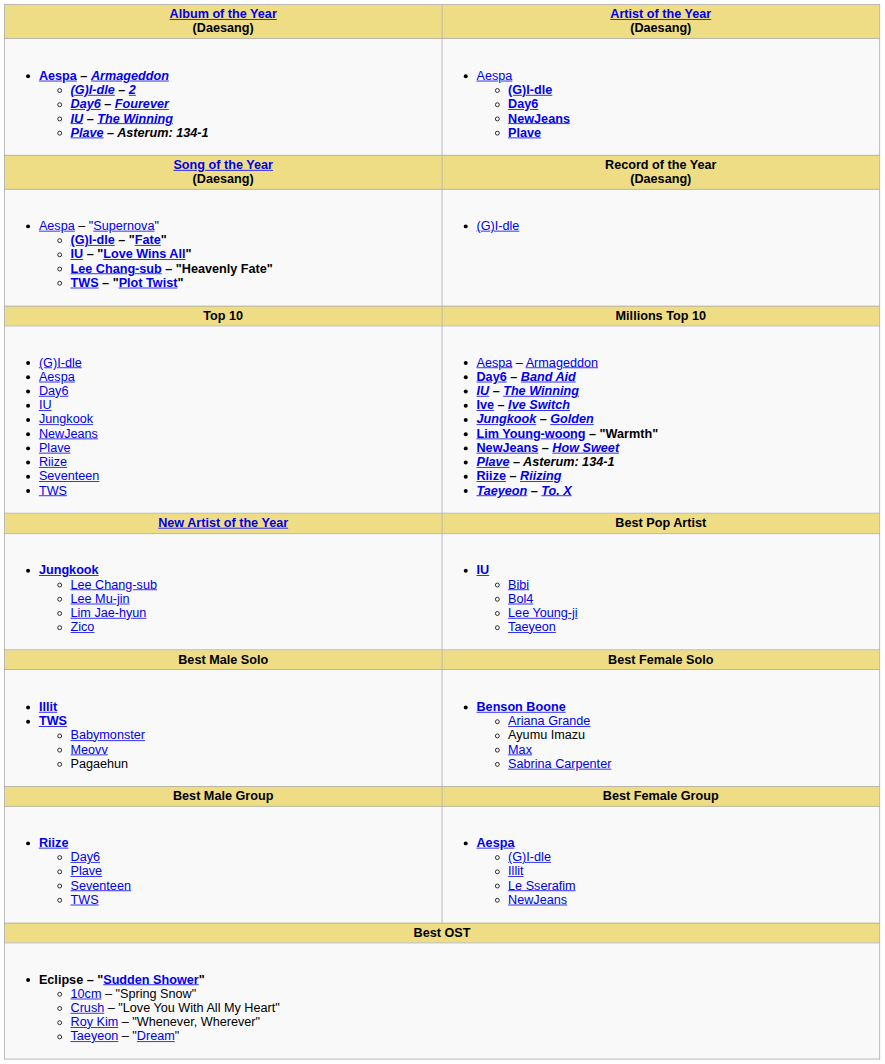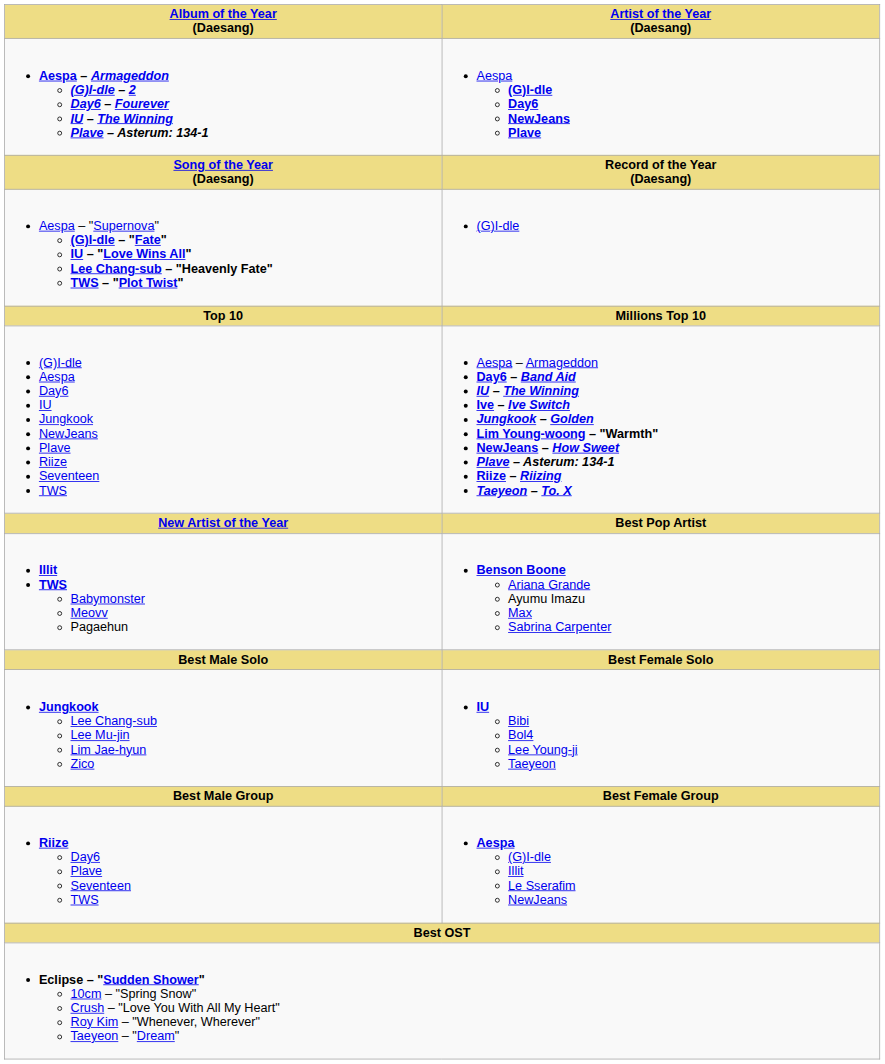 <table class="wikitable" style="width:70%">
 <tr>
 <th scope="col" style="background-color:#EEDD85; width:35%"><a href='#'>Album of the Year</a><br>(Daesang)</th>
 <th scope="col" style="background-color:#EEDD85; width:35%"><a href='#'>Artist of the Year</a><br>(Daesang)</th>
 </tr>
 <tr>
 <td style="vertical-align:top"><br><ul><li><strong><a href='#'>Aespa</a> – <em><a href='#'>Armageddon</a><strong><em><ul><li><a href='#'>(G)I-dle</a> – </em><a href='#'>2</a><em></li><li><a href='#'>Day6</a> – </em><a href='#'>Fourever</a><em></li><li><a href='#'>IU</a> – </em><a href='#'>The Winning</a><em></li><li><a href='#'>Plave</a> – </em>Asterum: 134-1<em></li></ul></li></ul></td>
 <td style="vertical-align:top"><br><ul><li></strong><a href='#'>Aespa</a><strong><ul><li><a href='#'>(G)I-dle</a></li><li><a href='#'>Day6</a></li><li><a href='#'>NewJeans</a></li><li><a href='#'>Plave</a></li></ul></li></ul></td>
 </tr>
 <tr>
 <th scope="col" style="background-color:#EEDD85; width:35%"><a href='#'>Song of the Year</a><br>(Daesang)</th>
 <th scope="col" style="background-color:#EEDD85; width:35%">Record of the Year<br>(Daesang)</th>
 </tr>
 <tr>
 <td style="vertical-align:top"><br><ul><li></strong><a href='#'>Aespa</a> – "<a href='#'>Supernova</a>"<strong><ul><li><a href='#'>(G)I-dle</a> – "<a href='#'>Fate</a>"</li><li><a href='#'>IU</a> – "<a href='#'>Love Wins All</a>"</li><li><a href='#'>Lee Chang-sub</a> – "Heavenly Fate"</li><li><a href='#'>TWS</a> – "<a href='#'>Plot Twist</a>"</li></ul></li></ul></td>
 <td style="vertical-align:top"><br><ul><li></strong><a href='#'>(G)I-dle</a><strong></li></ul></td>
 </tr>
 <tr>
 <th scope="col" style="background-color:#EEDD85; width:35%">Top 10</th>
 <th scope="col" style="background-color:#EEDD85; width:35%">Millions Top 10</th>
 </tr>
 <tr>
 <td style="vertical-align:top"><br><ul><li></strong><a href='#'>(G)I-dle</a><strong></li><li></strong><a href='#'>Aespa</a><strong></li><li></strong><a href='#'>Day6</a><strong></li><li></strong><a href='#'>IU</a><strong></li><li></strong><a href='#'>Jungkook</a><strong></li><li></strong><a href='#'>NewJeans</a><strong></li><li></strong><a href='#'>Plave</a><strong></li><li></strong><a href='#'>Riize</a><strong></li><li></strong><a href='#'>Seventeen</a><strong></li><li></strong><a href='#'>TWS</a><strong></li></ul></td>
 <td style="vertical-align:top"><br><ul><li></strong><a href='#'>Aespa</a> – </em><a href='#'>Armageddon</a></em></strong></li><li><strong><a href='#'>Day6</a> – <em><a href='#'>Band Aid</a><strong><em></li><li></strong><a href='#'>IU</a> – </em><a href='#'>The Winning</a></em></strong></li><li><strong><a href='#'>Ive</a> – <em><a href='#'>Ive Switch</a><strong><em></li><li></strong><a href='#'>Jungkook</a> – </em><a href='#'>Golden</a></em></strong></li><li><strong><a href='#'>Lim Young-woong</a> – "Warmth"</strong></li><li><strong><a href='#'>NewJeans</a> – <em><a href='#'>How Sweet</a><strong><em></li><li></strong><a href='#'>Plave</a> – </em>Asterum: 134-1</em></strong></li><li><strong><a href='#'>Riize</a> – <em><a href='#'>Riizing</a><strong><em></li><li></strong><a href='#'>Taeyeon</a> – </em><a href='#'>To. X</a></em></strong></li></ul></td>
 </tr>
 <tr>
 <th scope="col" style="background-color:#EEDD85; width:35%"><a href='#'>New Artist of the Year</a></th>
 <th scope="col" style="background-color:#EEDD85; width:35%">Best Pop Artist</th>
 </tr>
 <tr>
-<td style="vertical-align:top"><br><ul><li><strong><a href='#'>Jungkook</a></strong><ul><li><a href='#'>Lee Chang-sub</a></li><li><a href='#'>Lee Mu-jin</a></li><li><a href='#'>Lim Jae-hyun</a></li><li><a href='#'>Zico</a></li></ul></li></ul></td>
-<td style="vertical-align:top"><br><ul><li><strong><a href='#'>IU</a></strong><ul><li><a href='#'>Bibi</a></li><li><a href='#'>Bol4</a></li><li><a href='#'>Lee Young-ji</a></li><li><a href='#'>Taeyeon</a></li></ul></li></ul></td>
+<td style="vertical-align:top"><br><ul><li><strong><a href='#'>Illit</a></strong></li><li><strong><a href='#'>TWS</a></strong><ul><li><a href='#'>Babymonster</a></li><li><a href='#'>Meovv</a></li><li>Pagaehun</li></ul></li></ul></td>
+<td style="vertical-align:top"><br><ul><li><strong><a href='#'>Benson Boone</a></strong><ul><li><a href='#'>Ariana Grande</a></li><li>Ayumu Imazu</li><li><a href='#'>Max</a></li><li><a href='#'>Sabrina Carpenter</a></li></ul></li></ul></td>
 </tr>
 <tr>
 <th scope="col" style="background-color:#EEDD85; width:35%">Best Male Solo</th>
 <th scope="col" style="background-color:#EEDD85; width:35%">Best Female Solo</th>
 </tr>
 <tr>
-<td style="vertical-align:top"><br><ul><li><strong><a href='#'>Illit</a></strong></li><li><strong><a href='#'>TWS</a></strong><ul><li><a href='#'>Babymonster</a></li><li><a href='#'>Meovv</a></li><li>Pagaehun</li></ul></li></ul></td>
-<td style="vertical-align:top"><br><ul><li><strong><a href='#'>Benson Boone</a></strong><ul><li><a href='#'>Ariana Grande</a></li><li>Ayumu Imazu</li><li><a href='#'>Max</a></li><li><a href='#'>Sabrina Carpenter</a></li></ul></li></ul></td>
+<td style="vertical-align:top"><br><ul><li><strong><a href='#'>Jungkook</a></strong><ul><li><a href='#'>Lee Chang-sub</a></li><li><a href='#'>Lee Mu-jin</a></li><li><a href='#'>Lim Jae-hyun</a></li><li><a href='#'>Zico</a></li></ul></li></ul></td>
+<td style="vertical-align:top"><br><ul><li><strong><a href='#'>IU</a></strong><ul><li><a href='#'>Bibi</a></li><li><a href='#'>Bol4</a></li><li><a href='#'>Lee Young-ji</a></li><li><a href='#'>Taeyeon</a></li></ul></li></ul></td>
 </tr>
 <tr>
 <th scope="col" style="background-color:#EEDD85; width:35%">Best Male Group</th>
 <th scope="col" style="background-color:#EEDD85; width:35%">Best Female Group</th>
 </tr>
 <tr>
 <td style="vertical-align:top"><br><ul><li><strong><a href='#'>Riize</a></strong><ul><li><a href='#'>Day6</a></li><li><a href='#'>Plave</a></li><li><a href='#'>Seventeen</a></li><li><a href='#'>TWS</a></li></ul></li></ul></td>
 <td style="vertical-align:top"><br><ul><li><strong><a href='#'>Aespa</a></strong><ul><li><a href='#'>(G)I-dle</a></li><li><a href='#'>Illit</a></li><li><a href='#'>Le Sserafim</a></li><li><a href='#'>NewJeans</a></li></ul></li></ul></td>
 </tr>
 <tr>
 <th scope="col" colspan="2" style="background-color:#EEDD85">Best OST</th>
 </tr>
 <tr>
 <td style="vertical-align:top" colspan="2"><br><ul><li><strong>Eclipse – "<a href='#'>Sudden Shower</a>" </strong><ul><li><a href='#'>10cm</a> – "Spring Snow" </li><li><a href='#'>Crush</a> – "Love You With All My Heart" </li><li><a href='#'>Roy Kim</a> – "Whenever, Wherever" </li><li><a href='#'>Taeyeon</a> – "<a href='#'>Dream</a>" </li></ul></li></ul></td>
 </tr>
 </table>
